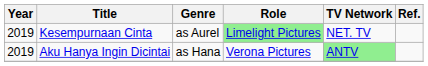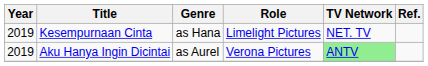 <table class="wikitable" style="font-size: 95%;">
 <tr>
 <th>Year</th>
 <th>Title</th>
 <th>Genre</th>
 <th>Role</th>
 <th>TV Network</th>
 <th>Ref.</th>
 </tr>
 <tr>
 <td>2019</td>
 <td><a href='#'>Kesempurnaan Cinta</a></td>
-<td>as Aurel</td>
-<td style="background: lightgreen;"><a href='#'>Limelight Pictures</a></td>
+<td>as Hana</td>
+<td><a href='#'>Limelight Pictures</a></td>
 <td><a href='#'>NET. TV</a></td>
 <td></td>
 </tr>
 <tr>
 <td>2019</td>
 <td><a href='#'>Aku Hanya Ingin Dicintai</a></td>
-<td>as Hana</td>
+<td>as Aurel</td>
 <td><a href='#'>Verona Pictures</a></td>
 <td style="background: lightgreen;"><a href='#'>ANTV</a></td>
 <td></td>
 </tr>
 <tr>
 </tr>
 </table>
